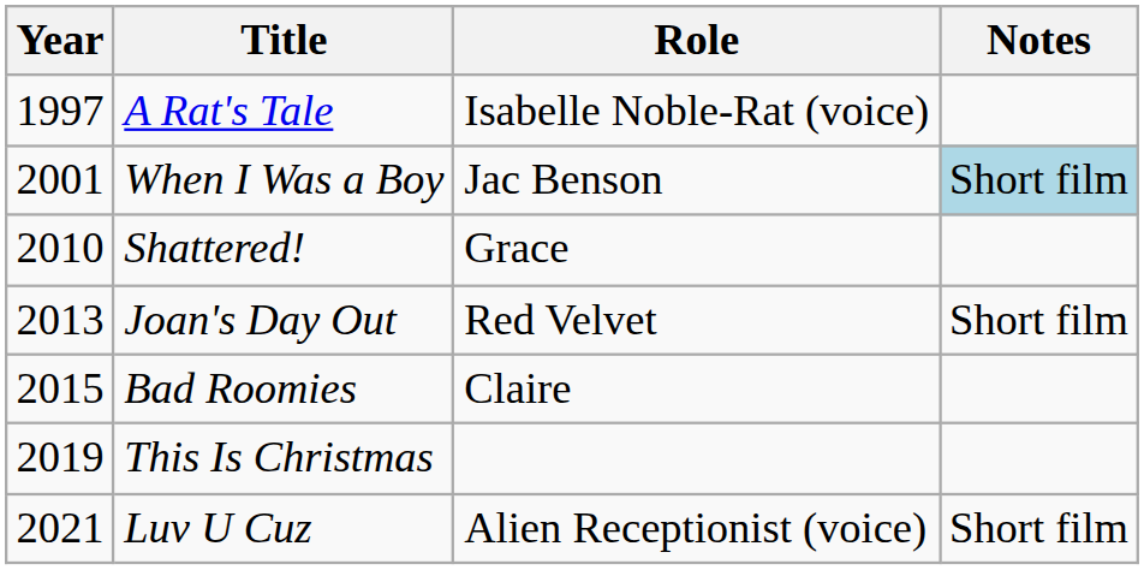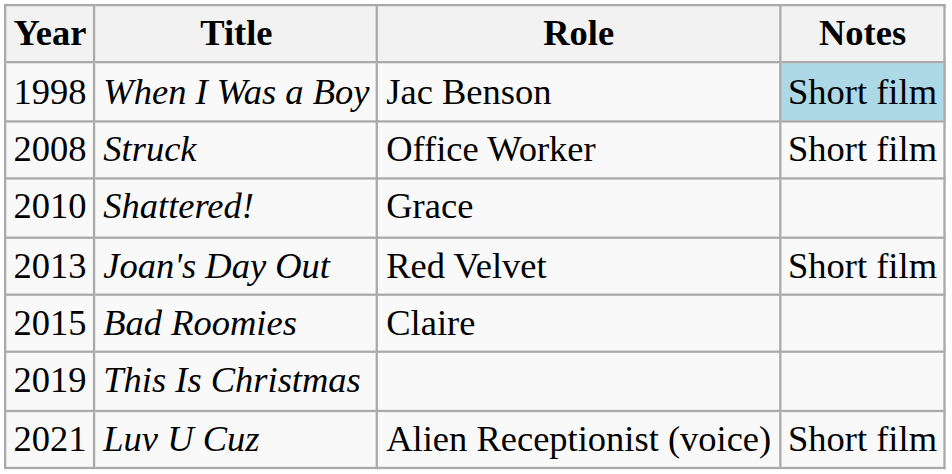 <table class="wikitable sortable">
 <tr>
 <th>Year</th>
 <th>Title</th>
 <th>Role</th>
 <th class="unsortable">Notes</th>
 </tr>
 <tr>
-<td>1997</td>
-<td><em><a href='#'>A Rat's Tale</a></em></td>
-<td>Isabelle Noble-Rat (voice)</td>
-<td></td>
-</tr>
-<tr>
-<td>2001</td>
+<td>1998</td>
 <td><em>When I Was a Boy</em></td>
 <td>Jac Benson</td>
 <td style="background: lightblue;">Short film</td>
+</tr>
+<tr>
+<td>2008</td>
+<td><em>Struck</em></td>
+<td>Office Worker</td>
+<td>Short film</td>
 </tr>
 <tr>
 <td>2010</td>
 <td><em>Shattered!</em></td>
 <td>Grace</td>
 <td></td>
 </tr>
 <tr>
 <td>2013</td>
 <td><em>Joan's Day Out</em></td>
 <td>Red Velvet</td>
 <td>Short film</td>
 </tr>
 <tr>
 <td>2015</td>
 <td><em>Bad Roomies</em></td>
 <td>Claire</td>
 <td></td>
 </tr>
 <tr>
 <td>2019</td>
 <td><em>This Is Christmas</em></td>
 <td></td>
 <td></td>
 </tr>
 <tr>
 <td>2021</td>
 <td><em>Luv U Cuz</em></td>
 <td>Alien Receptionist (voice)</td>
 <td>Short film</td>
 </tr>
 </table>
